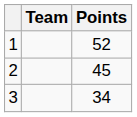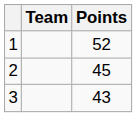 <table class="wikitable sortable">
 <tr>
 <th></th>
 <th>Team</th>
 <th>Points</th>
 </tr>
 <tr>
 <td align=center>1</td>
 <td></td>
 <td align=center>52</td>
 </tr>
 <tr>
 <td align=center>2</td>
 <td></td>
 <td align=center>45</td>
 </tr>
 <tr>
 <td align=center>3</td>
 <td></td>
-<td align=center>34</td>
+<td align=center>43</td>
 </tr>
 </table>
